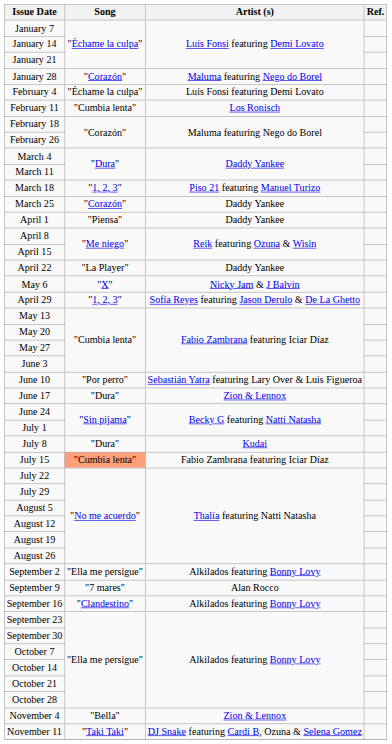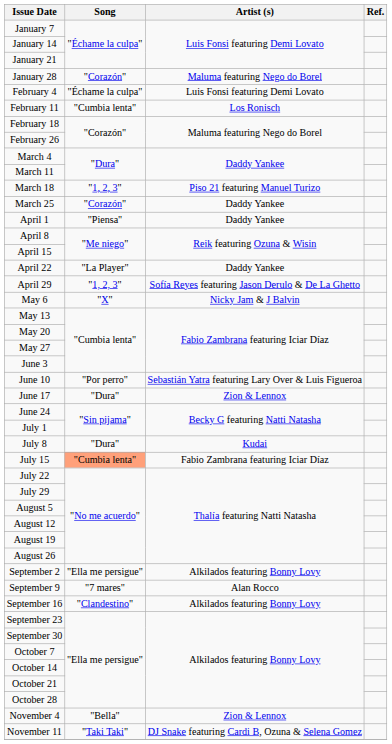 <table class="wikitable" style="text-align: center;">
 <tr>
 <th style="text-align: center;">Issue Date</th>
 <th style="text-align: center;">Song</th>
 <th style="text-align: center;">Artist (s)</th>
 <th style="text-align: center;">Ref.</th>
 </tr>
 <tr>
 <td>January 7</td>
 <td rowspan=3>"<a href='#'>Échame la culpa</a>"</td>
 <td rowspan=3><a href='#'>Luis Fonsi</a> featuring <a href='#'>Demi Lovato</a></td>
 <td></td>
 </tr>
 <tr>
 <td>January 14</td>
 <td></td>
 </tr>
 <tr>
 <td>January 21</td>
 <td></td>
 </tr>
 <tr>
 <td>January 28</td>
 <td>"<a href='#'>Corazón</a>"</td>
 <td><a href='#'>Maluma</a> featuring <a href='#'>Nego do Borel</a></td>
 <td></td>
 </tr>
 <tr>
 <td>February 4</td>
 <td>"Échame la culpa"</td>
 <td>Luis Fonsi featuring Demi Lovato</td>
 <td></td>
 </tr>
 <tr>
 <td>February 11</td>
 <td rowspan=1>"Cumbia lenta"</td>
 <td><a href='#'>Los Ronisch</a></td>
 <td></td>
 </tr>
 <tr>
 <td>February 18</td>
 <td rowspan=2>"Corazón"</td>
 <td rowspan=2>Maluma featuring Nego do Borel</td>
 <td></td>
 </tr>
 <tr>
 <td>February 26</td>
 <td></td>
 </tr>
 <tr>
 <td>March 4</td>
 <td rowspan=2>"<a href='#'>Dura</a>"</td>
 <td rowspan=2><a href='#'>Daddy Yankee</a></td>
 <td></td>
 </tr>
 <tr>
 <td>March 11</td>
 <td></td>
 </tr>
 <tr>
 <td>March 18</td>
 <td>"<a href='#'>1, 2, 3</a>"</td>
 <td><a href='#'>Piso 21</a> featuring <a href='#'>Manuel Turizo</a></td>
 <td></td>
 </tr>
 <tr>
 <td>March 25</td>
 <td>"<a href='#'>Corazón</a>"</td>
 <td>Daddy Yankee</td>
 <td></td>
 </tr>
 <tr>
 <td>April 1</td>
 <td rowspan=1>"Piensa"</td>
 <td>Daddy Yankee</td>
 <td></td>
 </tr>
 <tr>
 <td>April 8</td>
 <td rowspan=2>"<a href='#'>Me niego</a>"</td>
 <td rowspan=2><a href='#'>Reik</a> featuring <a href='#'>Ozuna</a> & <a href='#'>Wisin</a></td>
 <td></td>
 </tr>
 <tr>
 <td>April 15</td>
 <td></td>
 </tr>
 <tr>
 <td>April 22</td>
 <td rowspan=1>"La Player"</td>
 <td>Daddy Yankee</td>
 <td></td>
 </tr>
 <tr>
+<td>April 29</td>
+<td>"<a href='#'>1, 2, 3</a>"</td>
+<td><a href='#'>Sofía Reyes</a> featuring <a href='#'>Jason Derulo</a> & <a href='#'>De La Ghetto</a></td>
+<td></td>
+</tr>
+<tr>
 <td>May 6</td>
 <td>"<a href='#'>X</a>"</td>
 <td><a href='#'>Nicky Jam</a> & <a href='#'>J Balvin</a></td>
-<td></td>
-</tr>
-<tr>
-<td>April 29</td>
-<td>"<a href='#'>1, 2, 3</a>"</td>
-<td><a href='#'>Sofía Reyes</a> featuring <a href='#'>Jason Derulo</a> & <a href='#'>De La Ghetto</a></td>
 <td></td>
 </tr>
 <tr>
 <td>May 13</td>
 <td rowspan=4>"Cumbia lenta"</td>
 <td rowspan=4><a href='#'>Fabio Zambrana</a> featuring Iciar Díaz</td>
 <td></td>
 </tr>
 <tr>
 <td>May 20</td>
 <td></td>
 </tr>
 <tr>
 <td>May 27</td>
 <td></td>
 </tr>
 <tr>
 <td>June 3</td>
 <td></td>
 </tr>
 <tr>
 <td>June 10</td>
 <td rowspan=1>"Por perro"</td>
 <td rowspan=1><a href='#'>Sebastián Yatra</a> featuring Lary Over & Luis Figueroa</td>
 <td></td>
 </tr>
 <tr>
 <td>June 17</td>
 <td>"Dura"</td>
 <td rowspan=1><a href='#'>Zion & Lennox</a></td>
 <td></td>
 </tr>
 <tr>
 <td>June 24</td>
 <td rowspan=2>"<a href='#'>Sin pijama</a>"</td>
 <td rowspan=2><a href='#'>Becky G</a> featuring <a href='#'>Natti Natasha</a></td>
 <td></td>
 </tr>
 <tr>
 <td>July 1</td>
 <td></td>
 </tr>
 <tr>
 <td>July 8</td>
 <td>"Dura"</td>
 <td rowspan=1><a href='#'>Kudai</a></td>
 <td></td>
 </tr>
 <tr>
 <td>July 15</td>
 <td rowspan=1 style="background: lightsalmon;">"Cumbia lenta"</td>
 <td rowspan=1>Fabio Zambrana featuring Iciar Díaz</td>
 <td></td>
 </tr>
 <tr>
 <td>July 22</td>
 <td rowspan=6>"<a href='#'>No me acuerdo</a>"</td>
 <td rowspan=6><a href='#'>Thalía</a> featuring Natti Natasha</td>
 <td></td>
 </tr>
 <tr>
 <td>July 29</td>
 <td></td>
 </tr>
 <tr>
 <td>August 5</td>
 <td></td>
 </tr>
 <tr>
 <td>August 12</td>
 <td></td>
 </tr>
 <tr>
 <td>August 19</td>
 <td></td>
 </tr>
 <tr>
 <td>August 26</td>
 <td></td>
 </tr>
 <tr>
 <td>September 2</td>
 <td rowspan=1>"Ella me persigue"</td>
 <td rowspan=1>Alkilados featuring <a href='#'>Bonny Lovy</a></td>
 <td></td>
 </tr>
 <tr>
 <td>September 9</td>
 <td rowspan=1>"7 mares"</td>
 <td rowspan=1>Alan Rocco</td>
 <td></td>
 </tr>
 <tr>
 <td>September 16</td>
 <td rowspan=1>"<a href='#'>Clandestino</a>"</td>
 <td rowspan=1>Alkilados featuring <a href='#'>Bonny Lovy</a></td>
 <td></td>
 </tr>
 <tr>
 <td>September 23</td>
 <td rowspan=6>"Ella me persigue"</td>
 <td rowspan=6>Alkilados featuring <a href='#'>Bonny Lovy</a></td>
 <td></td>
 </tr>
 <tr>
 <td>September 30</td>
 <td></td>
 </tr>
 <tr>
 <td>October 7</td>
 <td></td>
 </tr>
 <tr>
 <td>October 14</td>
 <td></td>
 </tr>
 <tr>
 <td>October 21</td>
 <td></td>
 </tr>
 <tr>
 <td>October 28</td>
 <td></td>
 </tr>
 <tr>
 <td>November 4</td>
 <td>"Bella"</td>
 <td rowspan=1><a href='#'>Zion & Lennox</a></td>
 <td></td>
 </tr>
 <tr>
 <td>November 11</td>
 <td rowspan=1>"<a href='#'>Taki Taki</a>"</td>
 <td rowspan=1><a href='#'>DJ Snake</a> featuring <a href='#'>Cardi B</a>, Ozuna & <a href='#'>Selena Gomez</a></td>
 <td></td>
 </tr>
 <tr>
 </tr>
 </table>
